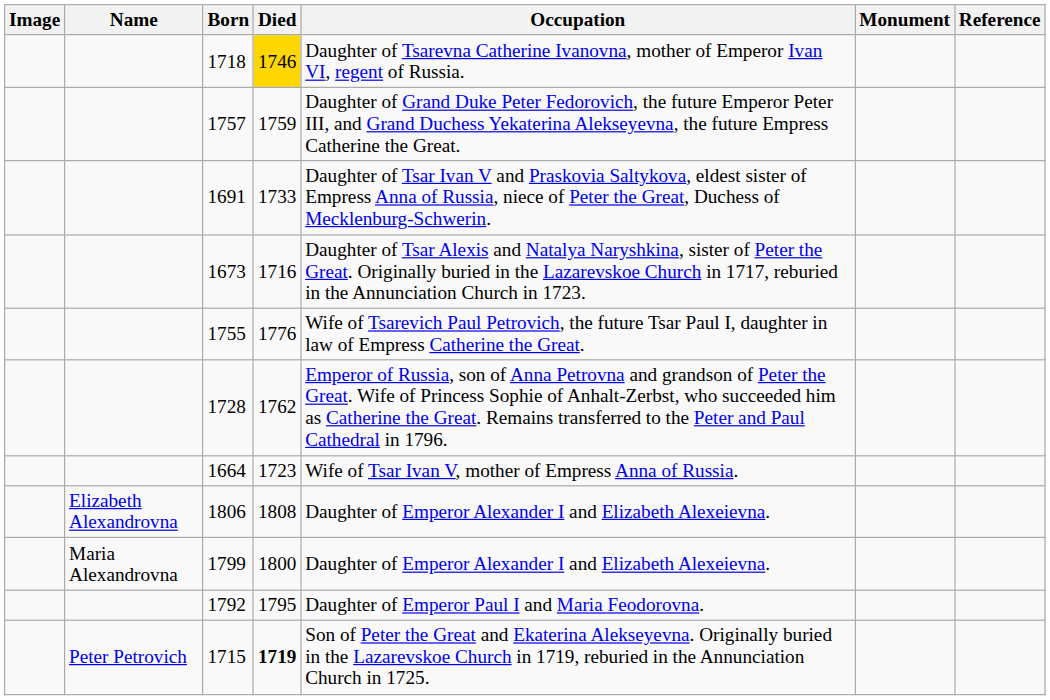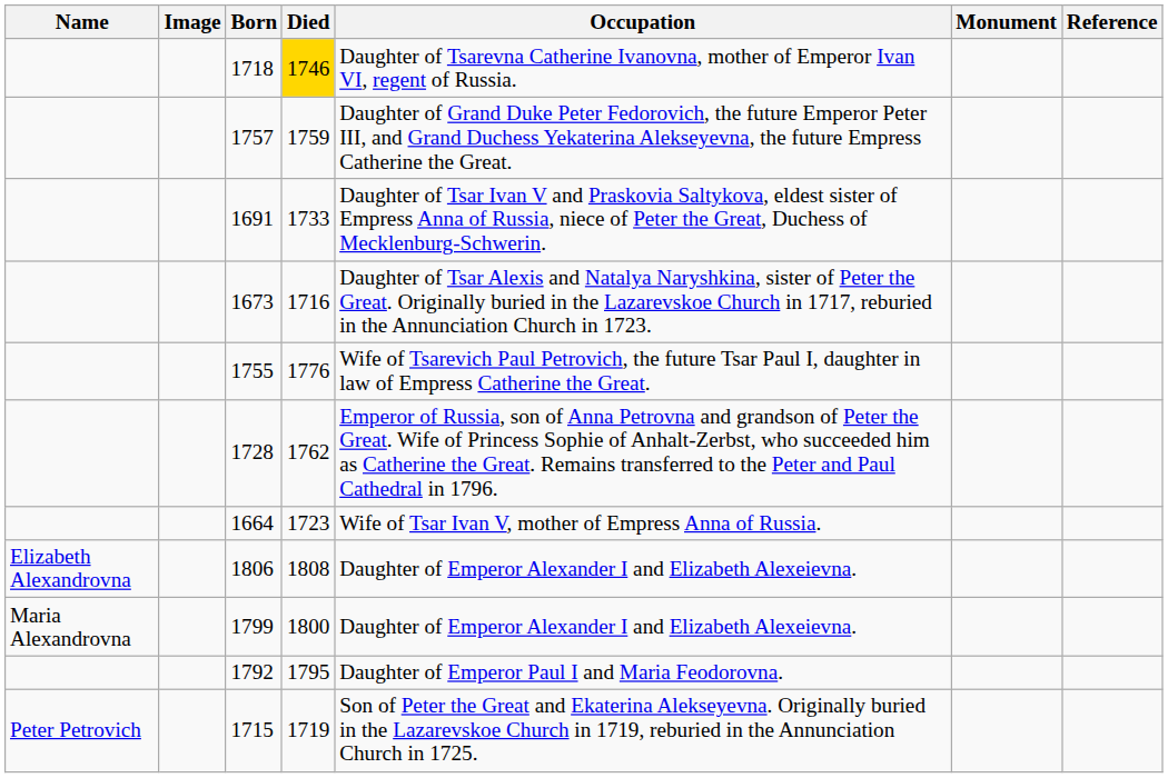 <table class="wikitable sortable">
 <tr>
+<th scope=col>Name</th>
 <th scope=col class=unsortable>Image</th>
-<th scope=col>Name</th>
 <th scope=col>Born</th>
 <th scope=col>Died</th>
 <th scope=col class=unsortable>Occupation</th>
 <th scope=col class=unsortable>Monument</th>
 <th scope=col class=unsortable>Reference</th>
 </tr>
 <tr>
 <td></td>
 <td></td>
 <td>1718</td>
 <td style="background: gold;">1746</td>
 <td>Daughter of <a href='#'>Tsarevna Catherine Ivanovna</a>, mother of Emperor <a href='#'>Ivan VI</a>, <a href='#'>regent</a> of Russia.</td>
 <td></td>
 <td></td>
 </tr>
 <tr>
 <td></td>
 <td></td>
 <td>1757</td>
 <td>1759</td>
 <td>Daughter of <a href='#'>Grand Duke Peter Fedorovich</a>, the future Emperor Peter III, and <a href='#'>Grand Duchess Yekaterina Alekseyevna</a>, the future Empress Catherine the Great.</td>
 <td></td>
 <td></td>
 </tr>
 <tr>
 <td></td>
 <td></td>
 <td>1691</td>
 <td>1733</td>
 <td>Daughter of <a href='#'>Tsar Ivan V</a> and <a href='#'>Praskovia Saltykova</a>, eldest sister of Empress <a href='#'>Anna of Russia</a>, niece of <a href='#'>Peter the Great</a>, Duchess of <a href='#'>Mecklenburg-Schwerin</a>.</td>
 <td></td>
 <td></td>
 </tr>
 <tr>
 <td></td>
 <td></td>
 <td>1673</td>
 <td>1716</td>
 <td>Daughter of <a href='#'>Tsar Alexis</a> and <a href='#'>Natalya Naryshkina</a>, sister of <a href='#'>Peter the Great</a>.  Originally buried in the <a href='#'>Lazarevskoe Church</a> in 1717, reburied in the Annunciation Church in 1723.</td>
 <td></td>
 <td></td>
 </tr>
 <tr>
 <td></td>
 <td></td>
 <td>1755</td>
 <td>1776</td>
 <td>Wife of <a href='#'>Tsarevich Paul Petrovich</a>, the future Tsar Paul I, daughter in law of Empress <a href='#'>Catherine the Great</a>.</td>
 <td></td>
 <td></td>
 </tr>
 <tr>
 <td></td>
 <td></td>
 <td>1728</td>
 <td>1762</td>
 <td><a href='#'>Emperor of Russia</a>, son of <a href='#'>Anna Petrovna</a> and grandson of <a href='#'>Peter the Great</a>. Wife of  Princess Sophie of Anhalt-Zerbst, who succeeded him as <a href='#'>Catherine the Great</a>. Remains transferred to the <a href='#'>Peter and Paul Cathedral</a> in 1796.</td>
 <td></td>
 <td></td>
 </tr>
 <tr>
 <td></td>
 <td></td>
 <td>1664</td>
 <td>1723</td>
 <td>Wife of <a href='#'>Tsar Ivan V</a>, mother of Empress <a href='#'>Anna of Russia</a>.</td>
 <td></td>
 <td></td>
 </tr>
 <tr>
+<td><a href='#'>Elizabeth Alexandrovna</a></td>
 <td></td>
-<td><a href='#'>Elizabeth Alexandrovna</a></td>
 <td>1806</td>
 <td>1808</td>
 <td>Daughter of <a href='#'>Emperor Alexander I</a> and <a href='#'>Elizabeth Alexeievna</a>.</td>
 <td></td>
 <td></td>
 </tr>
 <tr>
+<td>Maria Alexandrovna</td>
 <td></td>
-<td>Maria Alexandrovna</td>
 <td>1799</td>
 <td>1800</td>
 <td>Daughter of <a href='#'>Emperor Alexander I</a> and <a href='#'>Elizabeth Alexeievna</a>.</td>
 <td></td>
 <td></td>
 </tr>
 <tr>
 <td></td>
 <td></td>
 <td>1792</td>
 <td>1795</td>
 <td>Daughter of <a href='#'>Emperor Paul I</a> and <a href='#'>Maria Feodorovna</a>.</td>
 <td></td>
 <td></td>
 </tr>
 <tr>
+<td><a href='#'>Peter Petrovich</a></td>
 <td></td>
-<td><a href='#'>Peter Petrovich</a></td>
 <td>1715</td>
-<td><strong>1719</strong></td>
+<td>1719</td>
 <td>Son of <a href='#'>Peter the Great</a> and <a href='#'>Ekaterina Alekseyevna</a>. Originally buried in the <a href='#'>Lazarevskoe Church</a> in 1719, reburied in the Annunciation Church in 1725.</td>
 <td></td>
 <td></td>
 </tr>
 </table>
